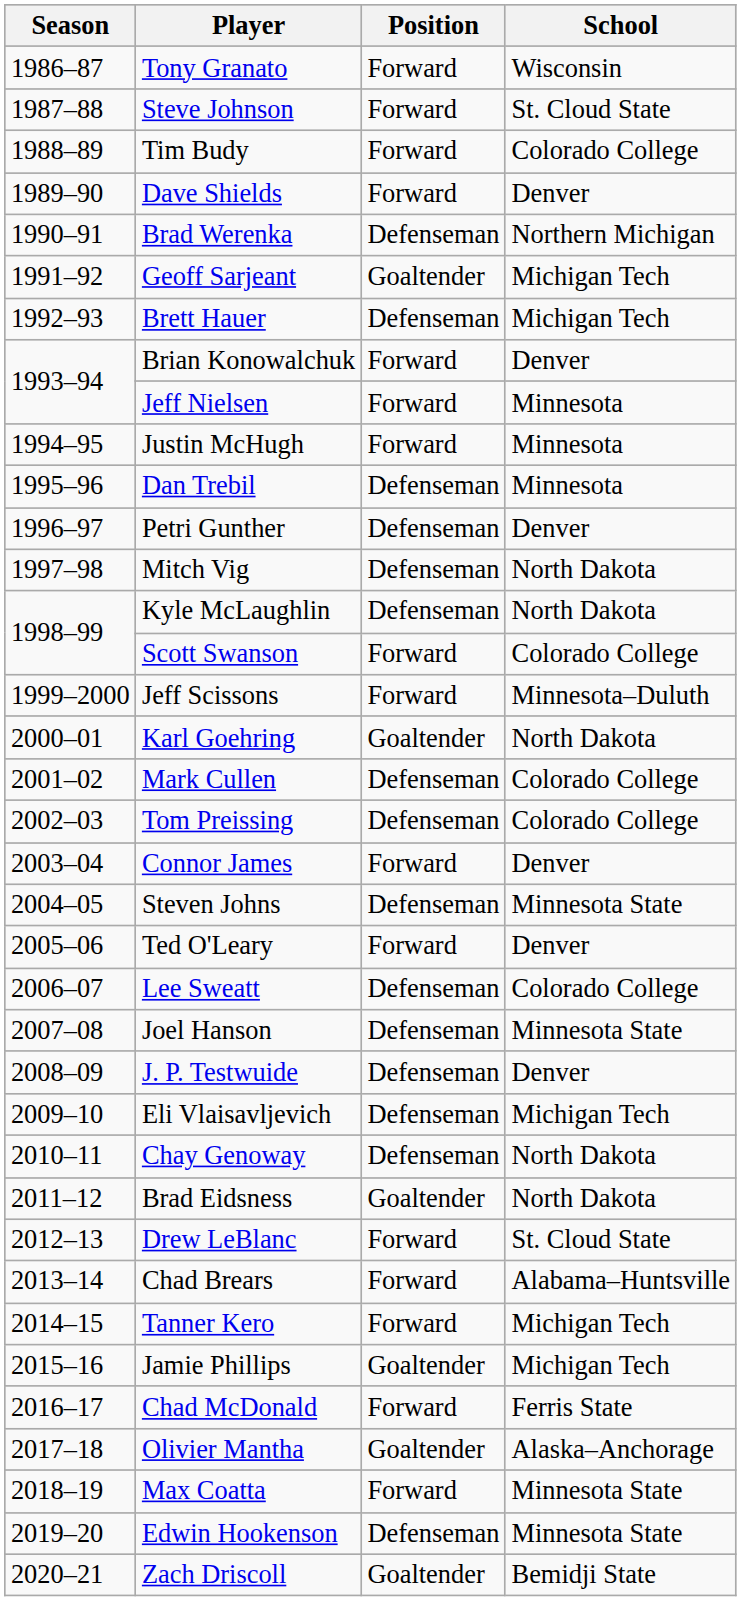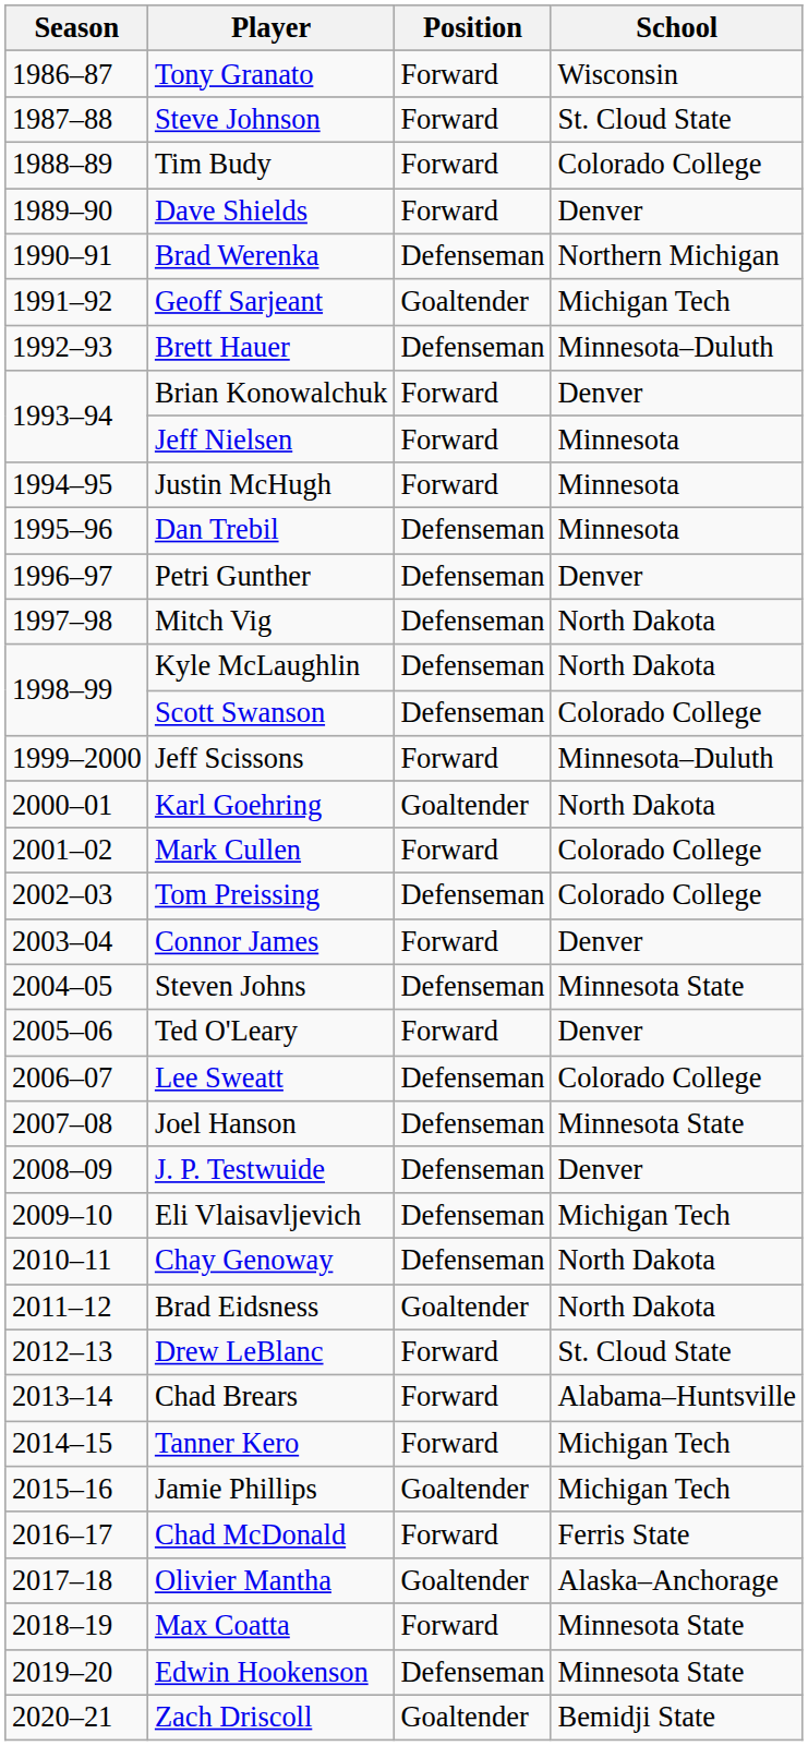 <table class="sortable wikitable">
 <tr>
 <th>Season</th>
 <th>Player</th>
 <th>Position</th>
 <th>School</th>
 </tr>
 <tr>
 <td>1986–87</td>
 <td><a href='#'>Tony Granato</a></td>
 <td>Forward</td>
 <td>Wisconsin</td>
 </tr>
 <tr>
 <td>1987–88</td>
 <td><a href='#'>Steve Johnson</a></td>
 <td>Forward</td>
 <td>St. Cloud State</td>
 </tr>
 <tr>
 <td>1988–89</td>
 <td>Tim Budy</td>
 <td>Forward</td>
 <td>Colorado College</td>
 </tr>
 <tr>
 <td>1989–90</td>
 <td><a href='#'>Dave Shields</a></td>
 <td>Forward</td>
 <td>Denver</td>
 </tr>
 <tr>
 <td>1990–91</td>
 <td><a href='#'>Brad Werenka</a></td>
 <td>Defenseman</td>
 <td>Northern Michigan</td>
 </tr>
 <tr>
 <td>1991–92</td>
 <td><a href='#'>Geoff Sarjeant</a></td>
 <td>Goaltender</td>
 <td>Michigan Tech</td>
 </tr>
 <tr>
 <td>1992–93</td>
 <td><a href='#'>Brett Hauer</a></td>
 <td>Defenseman</td>
-<td>Michigan Tech</td>
+<td>Minnesota–Duluth</td>
 </tr>
 <tr>
 <td rowspan=2>1993–94</td>
 <td>Brian Konowalchuk</td>
 <td>Forward</td>
 <td>Denver</td>
 </tr>
 <tr>
 <td><a href='#'>Jeff Nielsen</a></td>
 <td>Forward</td>
 <td>Minnesota</td>
 </tr>
 <tr>
 <td>1994–95</td>
 <td>Justin McHugh</td>
 <td>Forward</td>
 <td>Minnesota</td>
 </tr>
 <tr>
 <td>1995–96</td>
 <td><a href='#'>Dan Trebil</a></td>
 <td>Defenseman</td>
 <td>Minnesota</td>
 </tr>
 <tr>
 <td>1996–97</td>
 <td>Petri Gunther</td>
 <td>Defenseman</td>
 <td>Denver</td>
 </tr>
 <tr>
 <td>1997–98</td>
 <td>Mitch Vig</td>
 <td>Defenseman</td>
 <td>North Dakota</td>
 </tr>
 <tr>
 <td rowspan=2>1998–99</td>
 <td>Kyle McLaughlin</td>
 <td>Defenseman</td>
 <td>North Dakota</td>
 </tr>
 <tr>
 <td><a href='#'>Scott Swanson</a></td>
-<td>Forward</td>
+<td>Defenseman</td>
 <td>Colorado College</td>
 </tr>
 <tr>
 <td>1999–2000</td>
 <td>Jeff Scissons</td>
 <td>Forward</td>
 <td>Minnesota–Duluth</td>
 </tr>
 <tr>
 <td>2000–01</td>
 <td><a href='#'>Karl Goehring</a></td>
 <td>Goaltender</td>
 <td>North Dakota</td>
 </tr>
 <tr>
 <td>2001–02</td>
 <td><a href='#'>Mark Cullen</a></td>
-<td>Defenseman</td>
+<td>Forward</td>
 <td>Colorado College</td>
 </tr>
 <tr>
 <td>2002–03</td>
 <td><a href='#'>Tom Preissing</a></td>
 <td>Defenseman</td>
 <td>Colorado College</td>
 </tr>
 <tr>
 <td>2003–04</td>
 <td><a href='#'>Connor James</a></td>
 <td>Forward</td>
 <td>Denver</td>
 </tr>
 <tr>
 <td>2004–05</td>
 <td>Steven Johns</td>
 <td>Defenseman</td>
 <td>Minnesota State</td>
 </tr>
 <tr>
 <td>2005–06</td>
 <td>Ted O'Leary</td>
 <td>Forward</td>
 <td>Denver</td>
 </tr>
 <tr>
 <td>2006–07</td>
 <td><a href='#'>Lee Sweatt</a></td>
 <td>Defenseman</td>
 <td>Colorado College</td>
 </tr>
 <tr>
 <td>2007–08</td>
 <td>Joel Hanson</td>
 <td>Defenseman</td>
 <td>Minnesota State</td>
 </tr>
 <tr>
 <td>2008–09</td>
 <td><a href='#'>J. P. Testwuide</a></td>
 <td>Defenseman</td>
 <td>Denver</td>
 </tr>
 <tr>
 <td>2009–10</td>
 <td>Eli Vlaisavljevich</td>
 <td>Defenseman</td>
 <td>Michigan Tech</td>
 </tr>
 <tr>
 <td>2010–11</td>
 <td><a href='#'>Chay Genoway</a></td>
 <td>Defenseman</td>
 <td>North Dakota</td>
 </tr>
 <tr>
 <td>2011–12</td>
 <td>Brad Eidsness</td>
 <td>Goaltender</td>
 <td>North Dakota</td>
 </tr>
 <tr>
 <td>2012–13</td>
 <td><a href='#'>Drew LeBlanc</a></td>
 <td>Forward</td>
 <td>St. Cloud State</td>
 </tr>
 <tr>
 <td>2013–14</td>
 <td>Chad Brears</td>
 <td>Forward</td>
 <td>Alabama–Huntsville</td>
 </tr>
 <tr>
 <td>2014–15</td>
 <td><a href='#'>Tanner Kero</a></td>
 <td>Forward</td>
 <td>Michigan Tech</td>
 </tr>
 <tr>
 <td>2015–16</td>
 <td>Jamie Phillips</td>
 <td>Goaltender</td>
 <td>Michigan Tech</td>
 </tr>
 <tr>
 <td>2016–17</td>
 <td><a href='#'>Chad McDonald</a></td>
 <td>Forward</td>
 <td>Ferris State</td>
 </tr>
 <tr>
 <td>2017–18</td>
 <td><a href='#'>Olivier Mantha</a></td>
 <td>Goaltender</td>
 <td>Alaska–Anchorage</td>
 </tr>
 <tr>
 <td>2018–19</td>
 <td><a href='#'>Max Coatta</a></td>
 <td>Forward</td>
 <td>Minnesota State</td>
 </tr>
 <tr>
 <td>2019–20</td>
 <td><a href='#'>Edwin Hookenson</a></td>
 <td>Defenseman</td>
 <td>Minnesota State</td>
 </tr>
 <tr>
 <td>2020–21</td>
 <td><a href='#'>Zach Driscoll</a></td>
 <td>Goaltender</td>
 <td>Bemidji State</td>
 </tr>
 </table>
